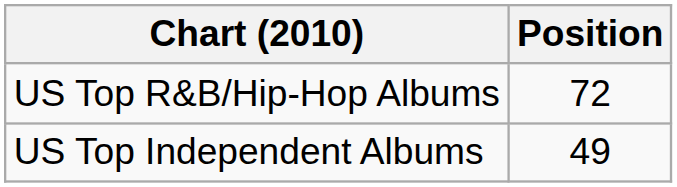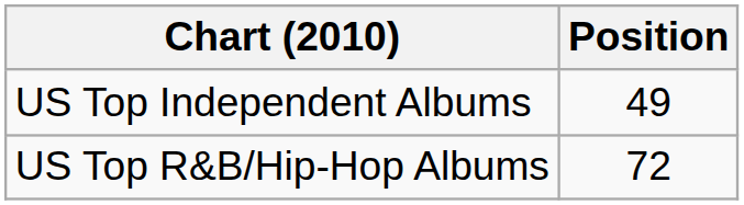 <table class="wikitable sortable">
 <tr>
 <th>Chart (2010)</th>
 <th>Position</th>
 </tr>
 <tr>
+<td>US Top Independent Albums</td>
+<td style="text-align:center;">49</td>
+</tr>
+<tr>
 <td>US Top R&B/Hip-Hop Albums</td>
 <td style="text-align:center;">72</td>
 </tr>
-<tr>
-<td>US Top Independent Albums</td>
-<td style="text-align:center;">49</td>
-</tr>
 </table>
